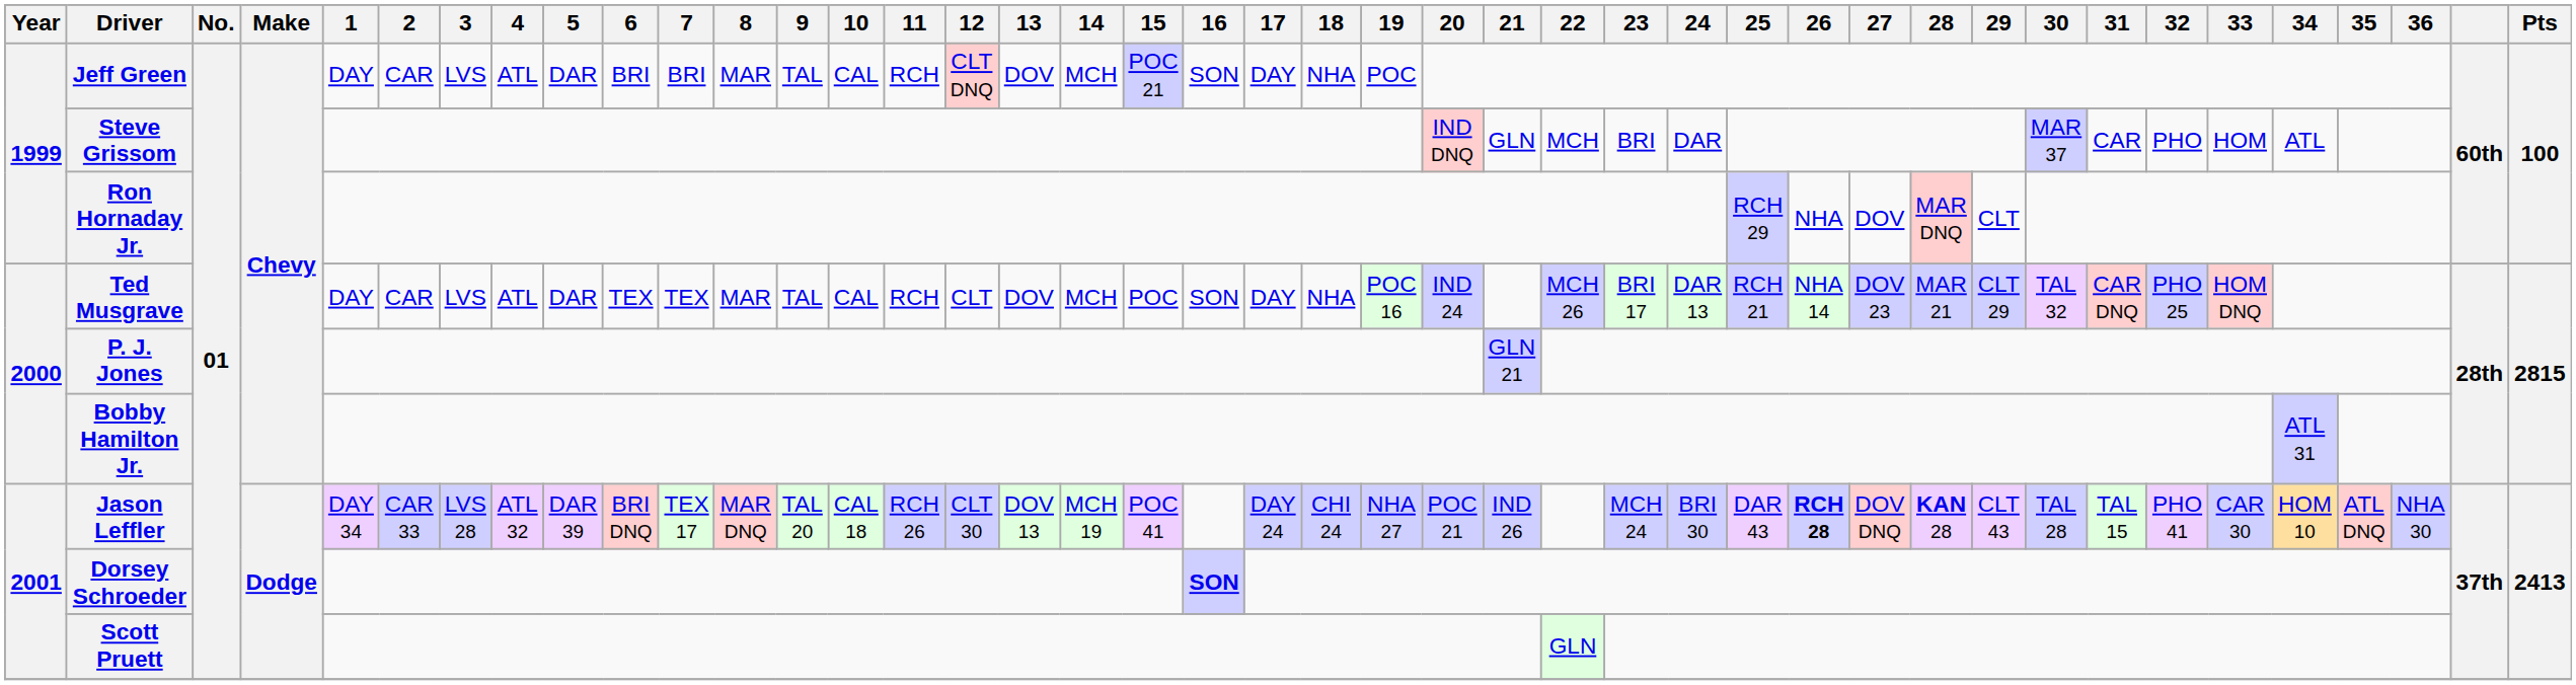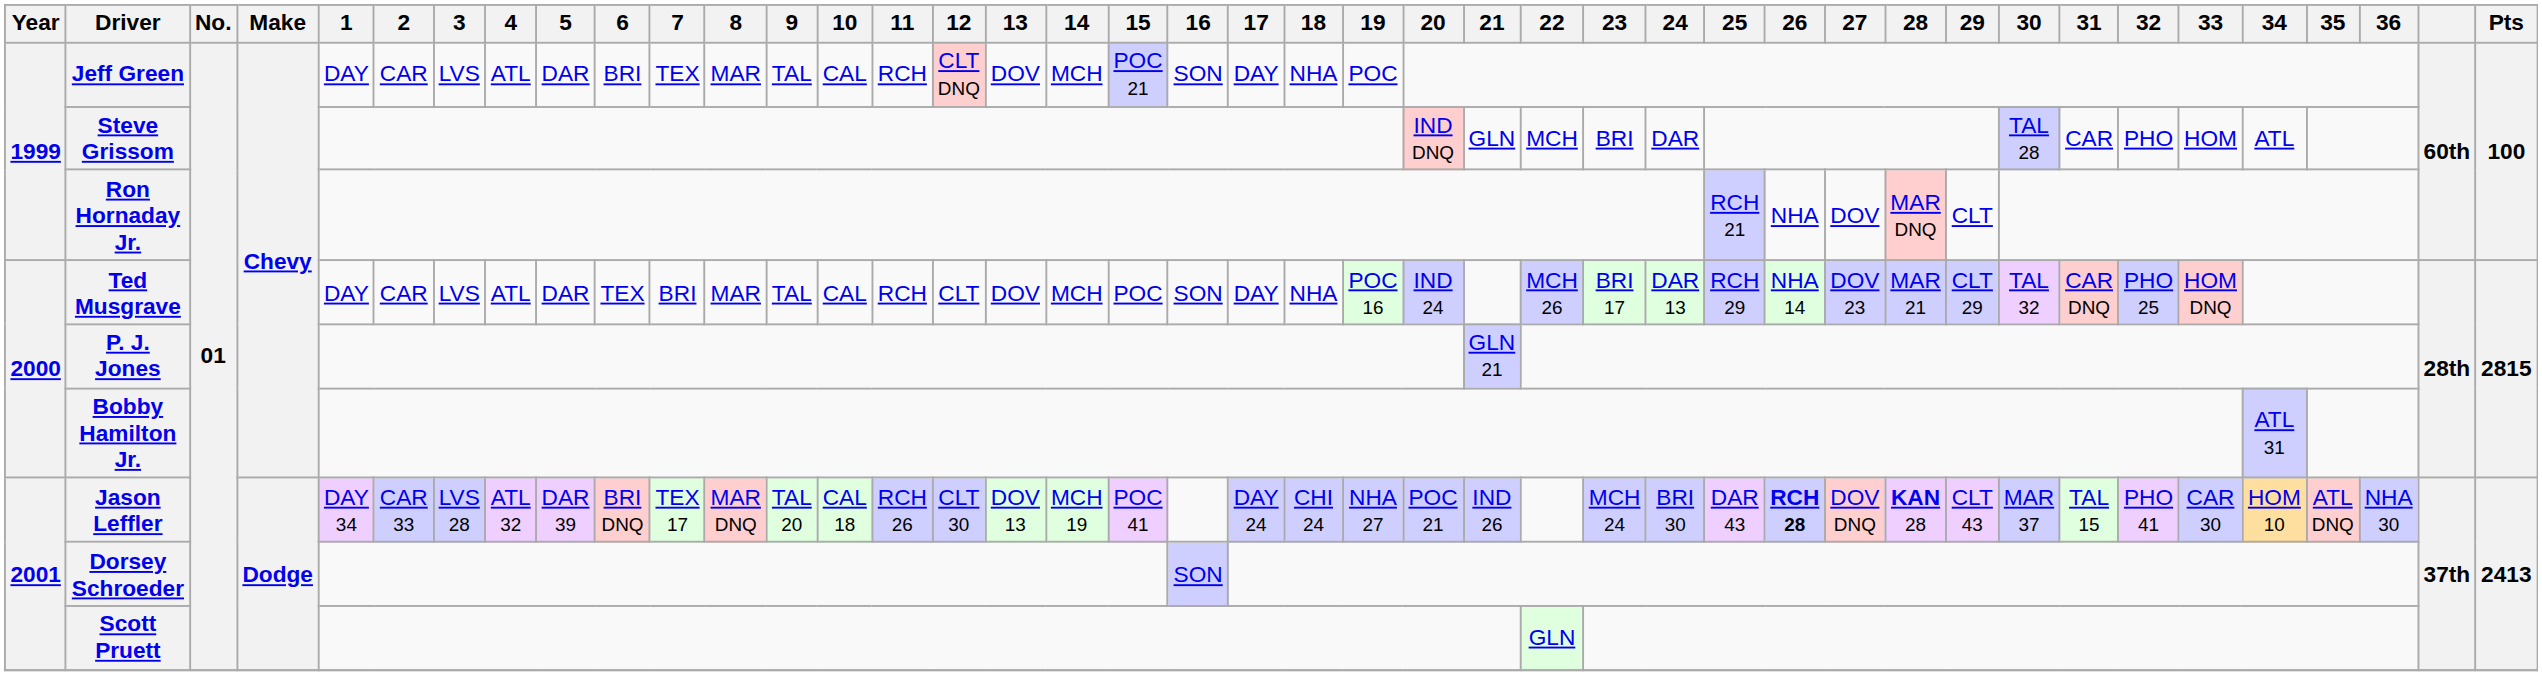 <table class="wikitable" style="text-align:center; font-size:75%">
 <tr>
 <th>Year</th>
 <th>Driver</th>
 <th>No.</th>
 <th>Make</th>
 <th>1</th>
 <th>2</th>
 <th>3</th>
 <th>4</th>
 <th>5</th>
 <th>6</th>
 <th>7</th>
 <th>8</th>
 <th>9</th>
 <th>10</th>
 <th>11</th>
 <th>12</th>
 <th>13</th>
 <th>14</th>
 <th>15</th>
 <th>16</th>
 <th>17</th>
 <th>18</th>
 <th>19</th>
 <th>20</th>
 <th>21</th>
 <th>22</th>
 <th>23</th>
 <th>24</th>
 <th>25</th>
 <th>26</th>
 <th>27</th>
 <th>28</th>
 <th>29</th>
 <th>30</th>
 <th>31</th>
 <th>32</th>
 <th>33</th>
 <th>34</th>
 <th>35</th>
 <th>36</th>
 <th></th>
 <th>Pts</th>
 </tr>
 <tr>
 <th rowspan=3><a href='#'>1999</a></th>
 <th><a href='#'>Jeff Green</a></th>
 <th rowspan=9>01</th>
 <th rowspan=6><a href='#'>Chevy</a></th>
 <td><a href='#'>DAY</a></td>
 <td><a href='#'>CAR</a></td>
 <td><a href='#'>LVS</a></td>
 <td><a href='#'>ATL</a></td>
 <td><a href='#'>DAR</a></td>
 <td><a href='#'>BRI</a></td>
-<td><a href='#'>BRI</a></td>
+<td><a href='#'>TEX</a></td>
 <td><a href='#'>MAR</a></td>
 <td><a href='#'>TAL</a></td>
 <td><a href='#'>CAL</a></td>
 <td><a href='#'>RCH</a></td>
 <td style="background:#FFCFCF;"><a href='#'>CLT</a><br><small>DNQ</small></td>
 <td><a href='#'>DOV</a></td>
 <td><a href='#'>MCH</a></td>
 <td style="background:#CFCFFF;"><a href='#'>POC</a><br><small>21</small></td>
 <td><a href='#'>SON</a></td>
 <td><a href='#'>DAY</a></td>
 <td><a href='#'>NHA</a></td>
 <td><a href='#'>POC</a></td>
 <td colspan=17></td>
 <th rowspan=3>60th</th>
 <th rowspan=3>100</th>
 </tr>
 <tr>
 <th><a href='#'>Steve Grissom</a></th>
 <td colspan=19></td>
 <td style="background:#FFCFCF;"><a href='#'>IND</a><br><small>DNQ</small></td>
 <td><a href='#'>GLN</a></td>
 <td><a href='#'>MCH</a></td>
 <td><a href='#'>BRI</a></td>
 <td><a href='#'>DAR</a></td>
 <td colspan=5></td>
-<td style="background:#CFCFFF;"><a href='#'>MAR</a><br><small>37</small></td>
+<td style="background:#CFCFFF;"><a href='#'>TAL</a><br><small>28</small></td>
 <td><a href='#'>CAR</a></td>
 <td><a href='#'>PHO</a></td>
 <td><a href='#'>HOM</a></td>
 <td><a href='#'>ATL</a></td>
 <td colspan=2></td>
 </tr>
 <tr>
 <th><a href='#'>Ron Hornaday Jr.</a></th>
 <td colspan=24></td>
-<td style="background:#CFCFFF;"><a href='#'>RCH</a><br><small>29</small></td>
+<td style="background:#CFCFFF;"><a href='#'>RCH</a><br><small>21</small></td>
 <td><a href='#'>NHA</a></td>
 <td><a href='#'>DOV</a></td>
 <td style="background:#FFCFCF;"><a href='#'>MAR</a><br><small>DNQ</small></td>
 <td><a href='#'>CLT</a></td>
 <td colspan=7></td>
 </tr>
 <tr>
 <th rowspan=3><a href='#'>2000</a></th>
 <th><a href='#'>Ted Musgrave</a></th>
 <td><a href='#'>DAY</a></td>
 <td><a href='#'>CAR</a></td>
 <td><a href='#'>LVS</a></td>
 <td><a href='#'>ATL</a></td>
 <td><a href='#'>DAR</a></td>
 <td><a href='#'>TEX</a></td>
-<td><a href='#'>TEX</a></td>
+<td><a href='#'>BRI</a></td>
 <td><a href='#'>MAR</a></td>
 <td><a href='#'>TAL</a></td>
 <td><a href='#'>CAL</a></td>
 <td><a href='#'>RCH</a></td>
 <td><a href='#'>CLT</a></td>
 <td><a href='#'>DOV</a></td>
 <td><a href='#'>MCH</a></td>
 <td><a href='#'>POC</a></td>
 <td><a href='#'>SON</a></td>
 <td><a href='#'>DAY</a></td>
 <td><a href='#'>NHA</a></td>
 <td style="background:#DFFFDF;"><a href='#'>POC</a><br><small>16</small></td>
 <td style="background:#CFCFFF;"><a href='#'>IND</a><br><small>24</small></td>
 <td></td>
 <td style="background:#CFCFFF;"><a href='#'>MCH</a><br><small>26</small></td>
 <td style="background:#DFFFDF;"><a href='#'>BRI</a><br><small>17</small></td>
 <td style="background:#DFFFDF;"><a href='#'>DAR</a><br><small>13</small></td>
-<td style="background:#CFCFFF;"><a href='#'>RCH</a><br><small>21</small></td>
+<td style="background:#CFCFFF;"><a href='#'>RCH</a><br><small>29</small></td>
 <td style="background:#DFFFDF;"><a href='#'>NHA</a><br><small>14</small></td>
 <td style="background:#CFCFFF;"><a href='#'>DOV</a><br><small>23</small></td>
 <td style="background:#CFCFFF;"><a href='#'>MAR</a><br><small>21</small></td>
 <td style="background:#CFCFFF;"><a href='#'>CLT</a><br><small>29</small></td>
 <td style="background:#EFCFFF;"><a href='#'>TAL</a><br><small>32</small></td>
 <td style="background:#FFCFCF;"><a href='#'>CAR</a><br><small>DNQ</small></td>
 <td style="background:#CFCFFF;"><a href='#'>PHO</a><br><small>25</small></td>
 <td style="background:#FFCFCF;"><a href='#'>HOM</a><br><small>DNQ</small></td>
 <td colspan=3></td>
 <th rowspan=3>28th</th>
 <th rowspan=3>2815</th>
 </tr>
 <tr>
 <th><a href='#'>P. J. Jones</a></th>
 <td colspan=20></td>
 <td style="background:#cfcfff;"><a href='#'>GLN</a><br><small>21</small></td>
 <td colspan=15></td>
 </tr>
 <tr>
 <th><a href='#'>Bobby Hamilton Jr.</a></th>
 <td colspan=33></td>
 <td style="background:#CFCFFF;"><a href='#'>ATL</a><br><small>31</small></td>
 <td colspan=2></td>
 </tr>
 <tr>
 <th rowspan=3><a href='#'>2001</a></th>
 <th><a href='#'>Jason Leffler</a></th>
 <th rowspan=3><a href='#'>Dodge</a></th>
 <td style="background:#EFCFFF;"><a href='#'>DAY</a><br><small>34</small></td>
 <td style="background:#CFCFFF;"><a href='#'>CAR</a><br><small>33</small></td>
 <td style="background:#CFCFFF;"><a href='#'>LVS</a><br><small>28</small></td>
 <td style="background:#EFCFFF;"><a href='#'>ATL</a><br><small>32</small></td>
 <td style="background:#EFCFFF;"><a href='#'>DAR</a><br><small>39</small></td>
 <td style="background:#FFCFCF;"><a href='#'>BRI</a><br><small>DNQ</small></td>
 <td style="background:#DFFFDF;"><a href='#'>TEX</a><br><small>17</small></td>
 <td style="background:#FFCFCF;"><a href='#'>MAR</a><br><small>DNQ</small></td>
 <td style="background:#DFFFDF;"><a href='#'>TAL</a><br><small>20</small></td>
 <td style="background:#DFFFDF;"><a href='#'>CAL</a><br><small>18</small></td>
 <td style="background:#CFCFFF;"><a href='#'>RCH</a><br><small>26</small></td>
 <td style="background:#CFCFFF;"><a href='#'>CLT</a><br><small>30</small></td>
 <td style="background:#DFFFDF;"><a href='#'>DOV</a><br><small>13</small></td>
 <td style="background:#DFFFDF;"><a href='#'>MCH</a><br><small>19</small></td>
 <td style="background:#EFCFFF;"><a href='#'>POC</a><br><small>41</small></td>
 <td></td>
 <td style="background:#CFCFFF;"><a href='#'>DAY</a><br><small>24</small></td>
 <td style="background:#CFCFFF;"><a href='#'>CHI</a><br><small>24</small></td>
 <td style="background:#CFCFFF;"><a href='#'>NHA</a><br><small>27</small></td>
 <td style="background:#CFCFFF;"><a href='#'>POC</a><br><small>21</small></td>
 <td style="background:#CFCFFF;"><a href='#'>IND</a><br><small>26</small></td>
 <td></td>
 <td style="background:#CFCFFF;"><a href='#'>MCH</a><br><small>24</small></td>
 <td style="background:#CFCFFF;"><a href='#'>BRI</a><br><small>30</small></td>
 <td style="background:#EFCFFF;"><a href='#'>DAR</a><br><small>43</small></td>
 <td style="background:#CFCFFF;"><strong><a href='#'>RCH</a><br><small>28</small></strong></td>
 <td style="background:#FFCFCF;"><a href='#'>DOV</a><br><small>DNQ</small></td>
 <td style="background:#EFCFFF;"><strong><a href='#'>KAN</a></strong><br><small>28</small></td>
 <td style="background:#EFCFFF;"><a href='#'>CLT</a><br><small>43</small></td>
-<td style="background:#CFCFFF;"><a href='#'>TAL</a><br><small>28</small></td>
+<td style="background:#CFCFFF;"><a href='#'>MAR</a><br><small>37</small></td>
 <td style="background:#DFFFDF;"><a href='#'>TAL</a><br><small>15</small></td>
 <td style="background:#EFCFFF;"><a href='#'>PHO</a><br><small>41</small></td>
 <td style="background:#CFCFFF;"><a href='#'>CAR</a><br><small>30</small></td>
 <td style="background:#FFDF9F;"><a href='#'>HOM</a><br><small>10</small></td>
 <td style="background:#FFCFCF;"><a href='#'>ATL</a><br><small>DNQ</small></td>
 <td style="background:#CFCFFF;"><a href='#'>NHA</a><br><small>30</small></td>
 <th rowspan=3>37th</th>
 <th rowspan=3>2413</th>
 </tr>
 <tr>
 <th><a href='#'>Dorsey Schroeder</a></th>
 <td colspan=15></td>
-<td style="background:#CFCFFF;"><strong><a href='#'>SON</a><br></strong></td>
+<td style="background:#CFCFFF;"><a href='#'>SON</a><br></td>
 <td colspan=20></td>
 </tr>
 <tr>
 <th><a href='#'>Scott Pruett</a></th>
 <td colspan=21></td>
 <td style="background:#DFFFDF;"><a href='#'>GLN</a><br></td>
 <td colspan=14></td>
 </tr>
 <tr>
 </tr>
 </table>
